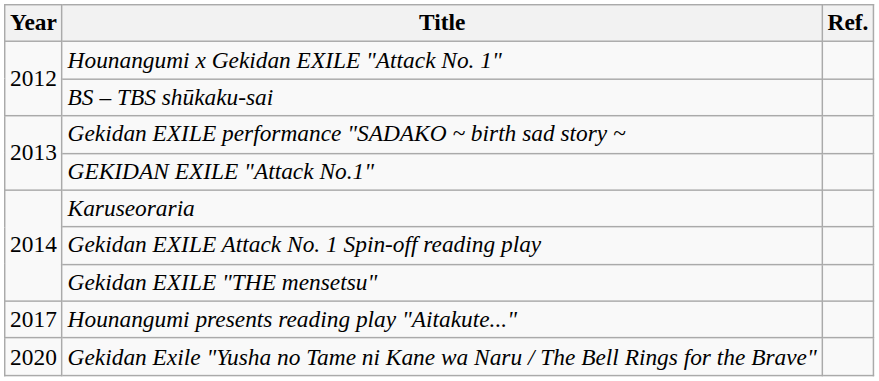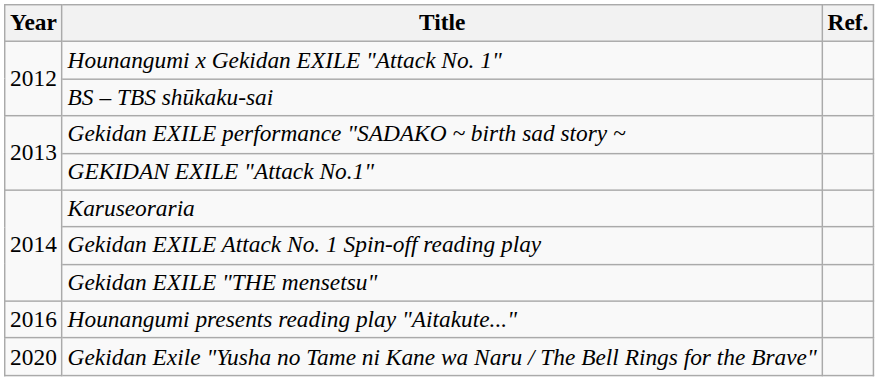 <table class="wikitable">
 <tr>
 <th>Year</th>
 <th>Title</th>
 <th>Ref.</th>
 </tr>
 <tr>
 <td rowspan="2">2012</td>
 <td><em>Hounangumi x Gekidan EXILE "Attack No. 1"</em></td>
 <td></td>
 </tr>
 <tr>
 <td><em>BS – TBS shūkaku-sai</em></td>
 <td></td>
 </tr>
 <tr>
 <td rowspan="2">2013</td>
 <td><em>Gekidan EXILE performance "SADAKO ~ birth sad story ~</em></td>
 <td></td>
 </tr>
 <tr>
 <td><em>GEKIDAN EXILE "Attack No.1"</em></td>
 <td></td>
 </tr>
 <tr>
 <td rowspan="3">2014</td>
 <td><em>Karuseoraria</em></td>
 <td></td>
 </tr>
 <tr>
 <td><em>Gekidan EXILE Attack No. 1 Spin-off reading play</em></td>
 <td></td>
 </tr>
 <tr>
 <td><em>Gekidan EXILE "THE mensetsu"</em></td>
 <td></td>
 </tr>
 <tr>
-<td>2017</td>
+<td>2016</td>
 <td><em>Hounangumi presents reading play "Aitakute..."</em></td>
 <td></td>
 </tr>
 <tr>
 <td>2020</td>
 <td><em>Gekidan Exile "Yusha no Tame ni Kane wa Naru / The Bell Rings for the Brave"</em></td>
 <td></td>
 </tr>
 </table>
